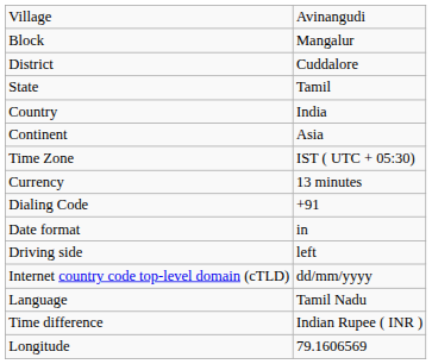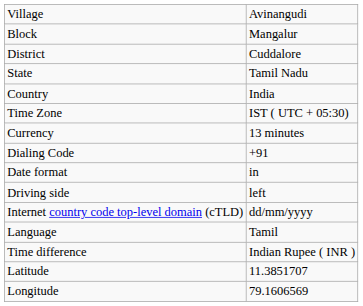 <table class="wikitable">
 <tr>
 <td>Village</td>
 <td>Avinangudi</td>
 </tr>
 <tr>
 <td>Block</td>
 <td>Mangalur</td>
 </tr>
 <tr>
 <td>District</td>
 <td>Cuddalore</td>
 </tr>
 <tr>
 <td>State</td>
-<td>Tamil</td>
+<td>Tamil Nadu</td>
 </tr>
 <tr>
 <td>Country</td>
 <td>India</td>
-</tr>
-<tr>
-<td>Continent</td>
-<td>Asia</td>
 </tr>
 <tr>
 <td>Time Zone</td>
 <td>IST ( UTC + 05:30)</td>
 </tr>
 <tr>
 <td>Currency</td>
 <td>13 minutes</td>
 </tr>
 <tr>
 <td>Dialing Code</td>
 <td>+91</td>
 </tr>
 <tr>
 <td>Date format</td>
 <td>in</td>
 </tr>
 <tr>
 <td>Driving side</td>
 <td>left</td>
 </tr>
 <tr>
 <td>Internet <a href='#'>country code top-level domain</a> (cTLD)</td>
 <td>dd/mm/yyyy</td>
 </tr>
 <tr>
 <td>Language</td>
-<td>Tamil Nadu</td>
+<td>Tamil</td>
 </tr>
 <tr>
 <td>Time difference</td>
 <td>Indian Rupee ( INR )</td>
 </tr>
 <tr>
+<td>Latitude</td>
+<td>11.3851707</td>
+</tr>
+<tr>
 <td>Longitude</td>
 <td>79.1606569</td>
 </tr>
 </table>
